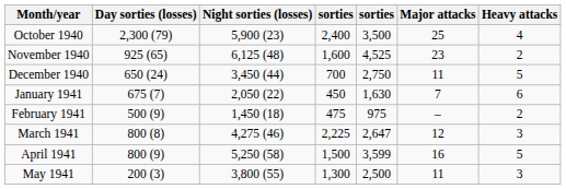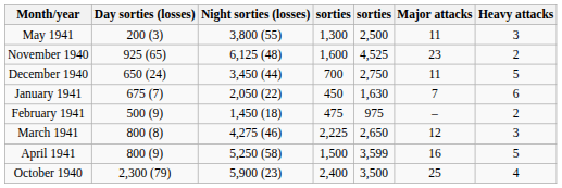 <table class="wikitable sortable" style="text-align:center">
 <tr>
 <th>Month/year</th>
 <th>Day sorties (losses)</th>
 <th>Night sorties (losses)</th>
 <th> sorties</th>
 <th> sorties</th>
 <th>Major attacks</th>
 <th>Heavy attacks</th>
 </tr>
 <tr>
-<td>October 1940</td>
-<td>2,300 (79)</td>
-<td>5,900 (23)</td>
-<td>2,400</td>
-<td>3,500</td>
-<td>25</td>
-<td>4</td>
+<td>May 1941</td>
+<td>200 (3)</td>
+<td>3,800 (55)</td>
+<td>1,300</td>
+<td>2,500</td>
+<td>11</td>
+<td>3</td>
 </tr>
 <tr>
 <td>November 1940</td>
 <td>925 (65)</td>
 <td>6,125 (48)</td>
 <td>1,600</td>
 <td>4,525</td>
 <td>23</td>
 <td>2</td>
 </tr>
 <tr>
 <td>December 1940</td>
 <td>650 (24)</td>
 <td>3,450 (44)</td>
 <td>700</td>
 <td>2,750</td>
 <td>11</td>
 <td>5</td>
 </tr>
 <tr>
 <td>January 1941</td>
 <td>675 (7)</td>
 <td>2,050 (22)</td>
 <td>450</td>
 <td>1,630</td>
 <td>7</td>
 <td>6</td>
 </tr>
 <tr>
 <td>February 1941</td>
 <td>500 (9)</td>
 <td>1,450 (18)</td>
 <td>475</td>
 <td>975</td>
 <td>–</td>
 <td>2</td>
 </tr>
 <tr>
 <td>March 1941</td>
 <td>800 (8)</td>
 <td>4,275 (46)</td>
 <td>2,225</td>
-<td>2,647</td>
+<td>2,650</td>
 <td>12</td>
 <td>3</td>
 </tr>
 <tr>
 <td>April 1941</td>
 <td>800 (9)</td>
 <td>5,250 (58)</td>
 <td>1,500</td>
 <td>3,599</td>
 <td>16</td>
 <td>5</td>
 </tr>
 <tr>
-<td>May 1941</td>
-<td>200 (3)</td>
-<td>3,800 (55)</td>
-<td>1,300</td>
-<td>2,500</td>
-<td>11</td>
-<td>3</td>
+<td>October 1940</td>
+<td>2,300 (79)</td>
+<td>5,900 (23)</td>
+<td>2,400</td>
+<td>3,500</td>
+<td>25</td>
+<td>4</td>
 </tr>
 </table>
